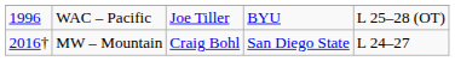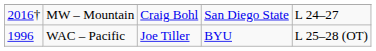 <table class="wikitable">
 <tr>
+</tr>
+<tr>
+<td><a href='#'>2016</a>†</td>
+<td>MW – Mountain</td>
+<td><a href='#'>Craig Bohl</a></td>
+<td><a href='#'>San Diego State</a></td>
+<td>L 24–27</td>
 </tr>
 <tr>
 <td><a href='#'>1996</a></td>
 <td>WAC – Pacific</td>
 <td><a href='#'>Joe Tiller</a></td>
 <td><a href='#'>BYU</a></td>
 <td>L 25–28 (OT)</td>
 </tr>
-<tr>
-<td><a href='#'>2016</a>†</td>
-<td>MW – Mountain</td>
-<td><a href='#'>Craig Bohl</a></td>
-<td><a href='#'>San Diego State</a></td>
-<td>L 24–27</td>
-</tr>
 </table>
